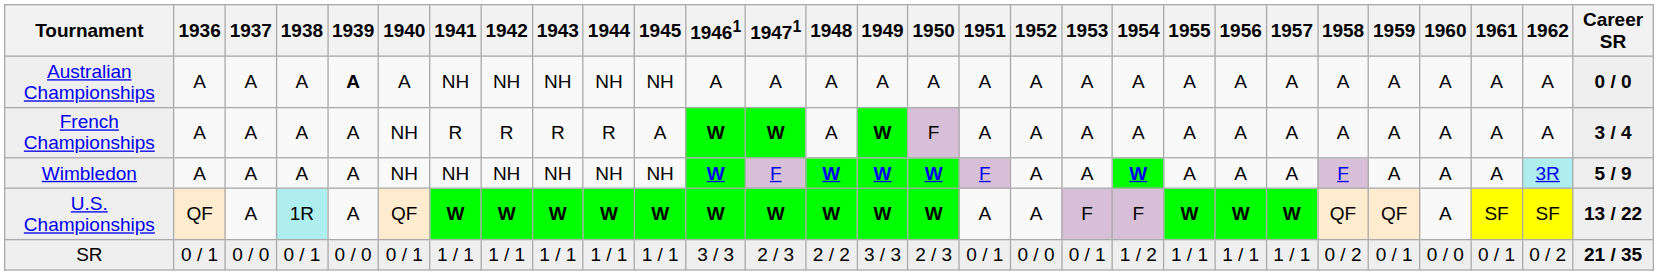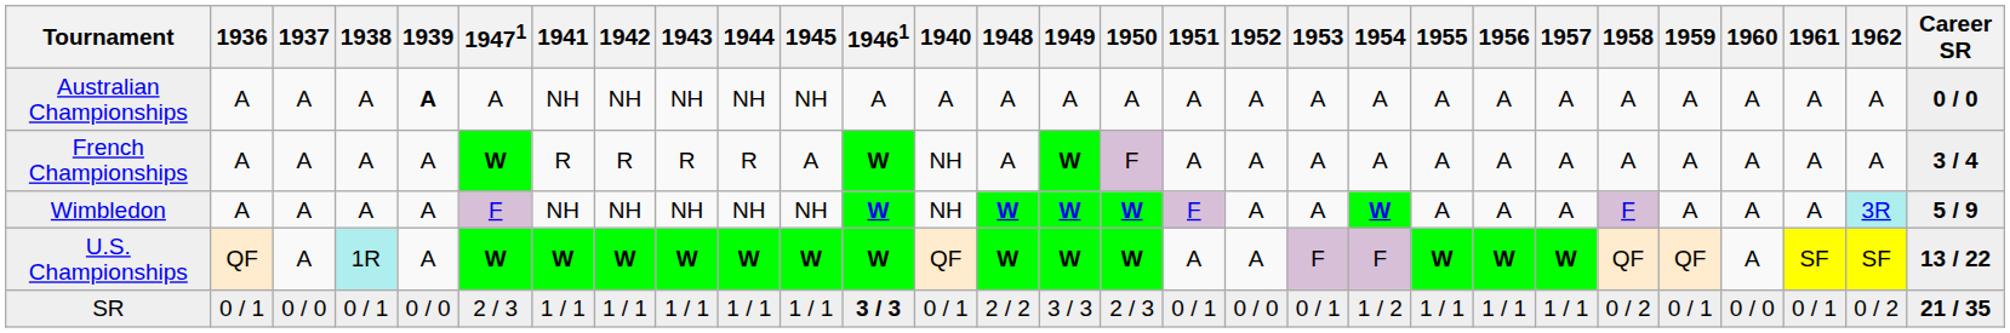 <table class="wikitable" style=text-align:center;font-size:90%>
 <tr bgcolor="#efefef">
 <th>Tournament</th>
 <th>1936</th>
 <th>1937</th>
 <th>1938</th>
 <th>1939</th>
-<th>1940</th>
+<th>1947<sup>1</sup></th>
 <th>1941</th>
 <th>1942</th>
 <th>1943</th>
 <th>1944</th>
 <th>1945</th>
 <th>1946<sup>1</sup></th>
-<th>1947<sup>1</sup></th>
+<th>1940</th>
 <th>1948</th>
 <th>1949</th>
 <th>1950</th>
 <th>1951</th>
 <th>1952</th>
 <th>1953</th>
 <th>1954</th>
 <th>1955</th>
 <th>1956</th>
 <th>1957</th>
 <th>1958</th>
 <th>1959</th>
 <th>1960</th>
 <th>1961</th>
 <th>1962</th>
 <th>Career SR</th>
 </tr>
 <tr>
 <td style="background:#EFEFEF;"><a href='#'>Australian Championships</a></td>
 <td align="center">A</td>
 <td align="center">A</td>
 <td align="center">A</td>
 <td align="center"><strong>A</strong></td>
 <td align="center">A</td>
 <td align="center">NH</td>
 <td align="center">NH</td>
 <td align="center">NH</td>
 <td align="center">NH</td>
 <td align="center">NH</td>
 <td align="center">A</td>
 <td align="center">A</td>
 <td align="center">A</td>
 <td align="center">A</td>
 <td align="center">A</td>
 <td align="center">A</td>
 <td align="center">A</td>
 <td align="center">A</td>
 <td align="center">A</td>
 <td align="center">A</td>
 <td align="center">A</td>
 <td align="center">A</td>
 <td align="center">A</td>
 <td align="center">A</td>
 <td align="center">A</td>
 <td align="center">A</td>
 <td align="center">A</td>
 <td align="center" style="background:#EFEFEF;"><strong>0 / 0</strong></td>
 </tr>
 <tr>
 <td style="background:#EFEFEF;"><a href='#'>French Championships</a></td>
 <td align="center">A</td>
 <td align="center">A</td>
 <td align="center">A</td>
 <td align="center">A</td>
-<td align="center">NH</td>
+<td align="center" style="background:#00ff00;"><strong>W</strong></td>
 <td align="center">R</td>
 <td align="center">R</td>
 <td align="center">R</td>
 <td align="center">R</td>
 <td align="center">A</td>
 <td align="center" style="background:#00ff00;"><strong>W</strong></td>
-<td align="center" style="background:#00ff00;"><strong>W</strong></td>
+<td align="center">NH</td>
 <td align="center">A</td>
 <td align="center" style="background:#00ff00;"><strong>W</strong></td>
 <td align="center" style="background:#D8BFD8;">F</td>
 <td align="center">A</td>
 <td align="center">A</td>
 <td align="center">A</td>
 <td align="center">A</td>
 <td align="center">A</td>
 <td align="center">A</td>
 <td align="center">A</td>
 <td align="center">A</td>
 <td align="center">A</td>
 <td align="center">A</td>
 <td align="center">A</td>
 <td align="center">A</td>
 <td align="center" style="background:#EFEFEF;"><strong>3 / 4</strong></td>
 </tr>
 <tr>
 <td style="background:#EFEFEF;"><a href='#'>Wimbledon</a></td>
 <td align="center">A</td>
 <td align="center">A</td>
 <td align="center">A</td>
 <td align="center">A</td>
-<td align="center">NH</td>
+<td align="center" style="background:#D8BFD8;"><a href='#'>F</a></td>
 <td align="center">NH</td>
 <td align="center">NH</td>
 <td align="center">NH</td>
 <td align="center">NH</td>
 <td align="center">NH</td>
 <td align="center" style="background:#00ff00;"><strong><a href='#'>W</a></strong></td>
-<td align="center" style="background:#D8BFD8;"><a href='#'>F</a></td>
+<td align="center">NH</td>
 <td align="center" style="background:#00ff00;"><strong><a href='#'>W</a></strong></td>
 <td align="center" style="background:#00ff00;"><strong><a href='#'>W</a></strong></td>
 <td align="center" style="background:#00ff00;"><strong><a href='#'>W</a></strong></td>
 <td align="center" style="background:#D8BFD8;"><a href='#'>F</a></td>
 <td align="center">A</td>
 <td align="center">A</td>
 <td align="center" style="background:#00ff00;"><strong><a href='#'>W</a></strong></td>
 <td align="center">A</td>
 <td align="center">A</td>
 <td align="center">A</td>
 <td align="center" style="background:#D8BFD8;"><a href='#'>F</a></td>
 <td align="center">A</td>
 <td align="center">A</td>
 <td align="center">A</td>
 <td align="center" style="background:#afeeee;"><a href='#'>3R</a></td>
 <td align="center" style="background:#EFEFEF;"><strong>5 / 9</strong></td>
 </tr>
 <tr>
 <td style="background:#EFEFEF;"><a href='#'>U.S. Championships</a></td>
 <td align="center" style="background:#ffebcd;">QF</td>
 <td align="center">A</td>
 <td align="center" style="background:#afeeee;">1R</td>
 <td align="center">A</td>
-<td align="center" style="background:#ffebcd;">QF</td>
 <td align="center" style="background:#00ff00;"><strong>W</strong></td>
 <td align="center" style="background:#00ff00;"><strong>W</strong></td>
 <td align="center" style="background:#00ff00;"><strong>W</strong></td>
 <td align="center" style="background:#00ff00;"><strong>W</strong></td>
 <td align="center" style="background:#00ff00;"><strong>W</strong></td>
 <td align="center" style="background:#00ff00;"><strong>W</strong></td>
 <td align="center" style="background:#00ff00;"><strong>W</strong></td>
+<td align="center" style="background:#ffebcd;">QF</td>
 <td align="center" style="background:#00ff00;"><strong>W</strong></td>
 <td align="center" style="background:#00ff00;"><strong>W</strong></td>
 <td align="center" style="background:#00ff00;"><strong>W</strong></td>
 <td align="center">A</td>
 <td align="center">A</td>
 <td align="center" style="background:#D8BFD8;">F</td>
 <td align="center" style="background:#D8BFD8;">F</td>
 <td align="center" style="background:#00ff00;"><strong>W</strong></td>
 <td align="center" style="background:#00ff00;"><strong>W</strong></td>
 <td align="center" style="background:#00ff00;"><strong>W</strong></td>
 <td align="center" style="background:#ffebcd;">QF</td>
 <td align="center" style="background:#ffebcd;">QF</td>
 <td align="center">A</td>
 <td align="center" style="background:yellow;">SF</td>
 <td align="center" style="background:yellow;">SF</td>
 <td align="center" style="background:#EFEFEF;"><strong>13 / 22</strong></td>
 </tr>
 <tr>
 <td style="background:#EFEFEF;">SR</td>
 <td align="center" style="background:#EFEFEF;">0 / 1</td>
 <td align="center" style="background:#EFEFEF;">0 / 0</td>
 <td align="center" style="background:#EFEFEF;">0 / 1</td>
 <td align="center" style="background:#EFEFEF;">0 / 0</td>
-<td align="center" style="background:#EFEFEF;">0 / 1</td>
+<td align="center" style="background:#EFEFEF;">2 / 3</td>
 <td align="center" style="background:#EFEFEF;">1 / 1</td>
 <td align="center" style="background:#EFEFEF;">1 / 1</td>
 <td align="center" style="background:#EFEFEF;">1 / 1</td>
 <td align="center" style="background:#EFEFEF;">1 / 1</td>
 <td align="center" style="background:#EFEFEF;">1 / 1</td>
-<td align="center" style="background:#EFEFEF;">3 / 3</td>
-<td align="center" style="background:#EFEFEF;">2 / 3</td>
+<td align="center" style="background:#EFEFEF;"><strong>3 / 3</strong></td>
+<td align="center" style="background:#EFEFEF;">0 / 1</td>
 <td align="center" style="background:#EFEFEF;">2 / 2</td>
 <td align="center" style="background:#EFEFEF;">3 / 3</td>
 <td align="center" style="background:#EFEFEF;">2 / 3</td>
 <td align="center" style="background:#EFEFEF;">0 / 1</td>
 <td align="center" style="background:#EFEFEF;">0 / 0</td>
 <td align="center" style="background:#EFEFEF;">0 / 1</td>
 <td align="center" style="background:#EFEFEF;">1 / 2</td>
 <td align="center" style="background:#EFEFEF;">1 / 1</td>
 <td align="center" style="background:#EFEFEF;">1 / 1</td>
 <td align="center" style="background:#EFEFEF;">1 / 1</td>
 <td align="center" style="background:#EFEFEF;">0 / 2</td>
 <td align="center" style="background:#EFEFEF;">0 / 1</td>
 <td align="center" style="background:#EFEFEF;">0 / 0</td>
 <td align="center" style="background:#EFEFEF;">0 / 1</td>
 <td align="center" style="background:#EFEFEF;">0 / 2</td>
 <td align="center" style="background:#EFEFEF;"><strong>21 / 35</strong></td>
 </tr>
 </table>
